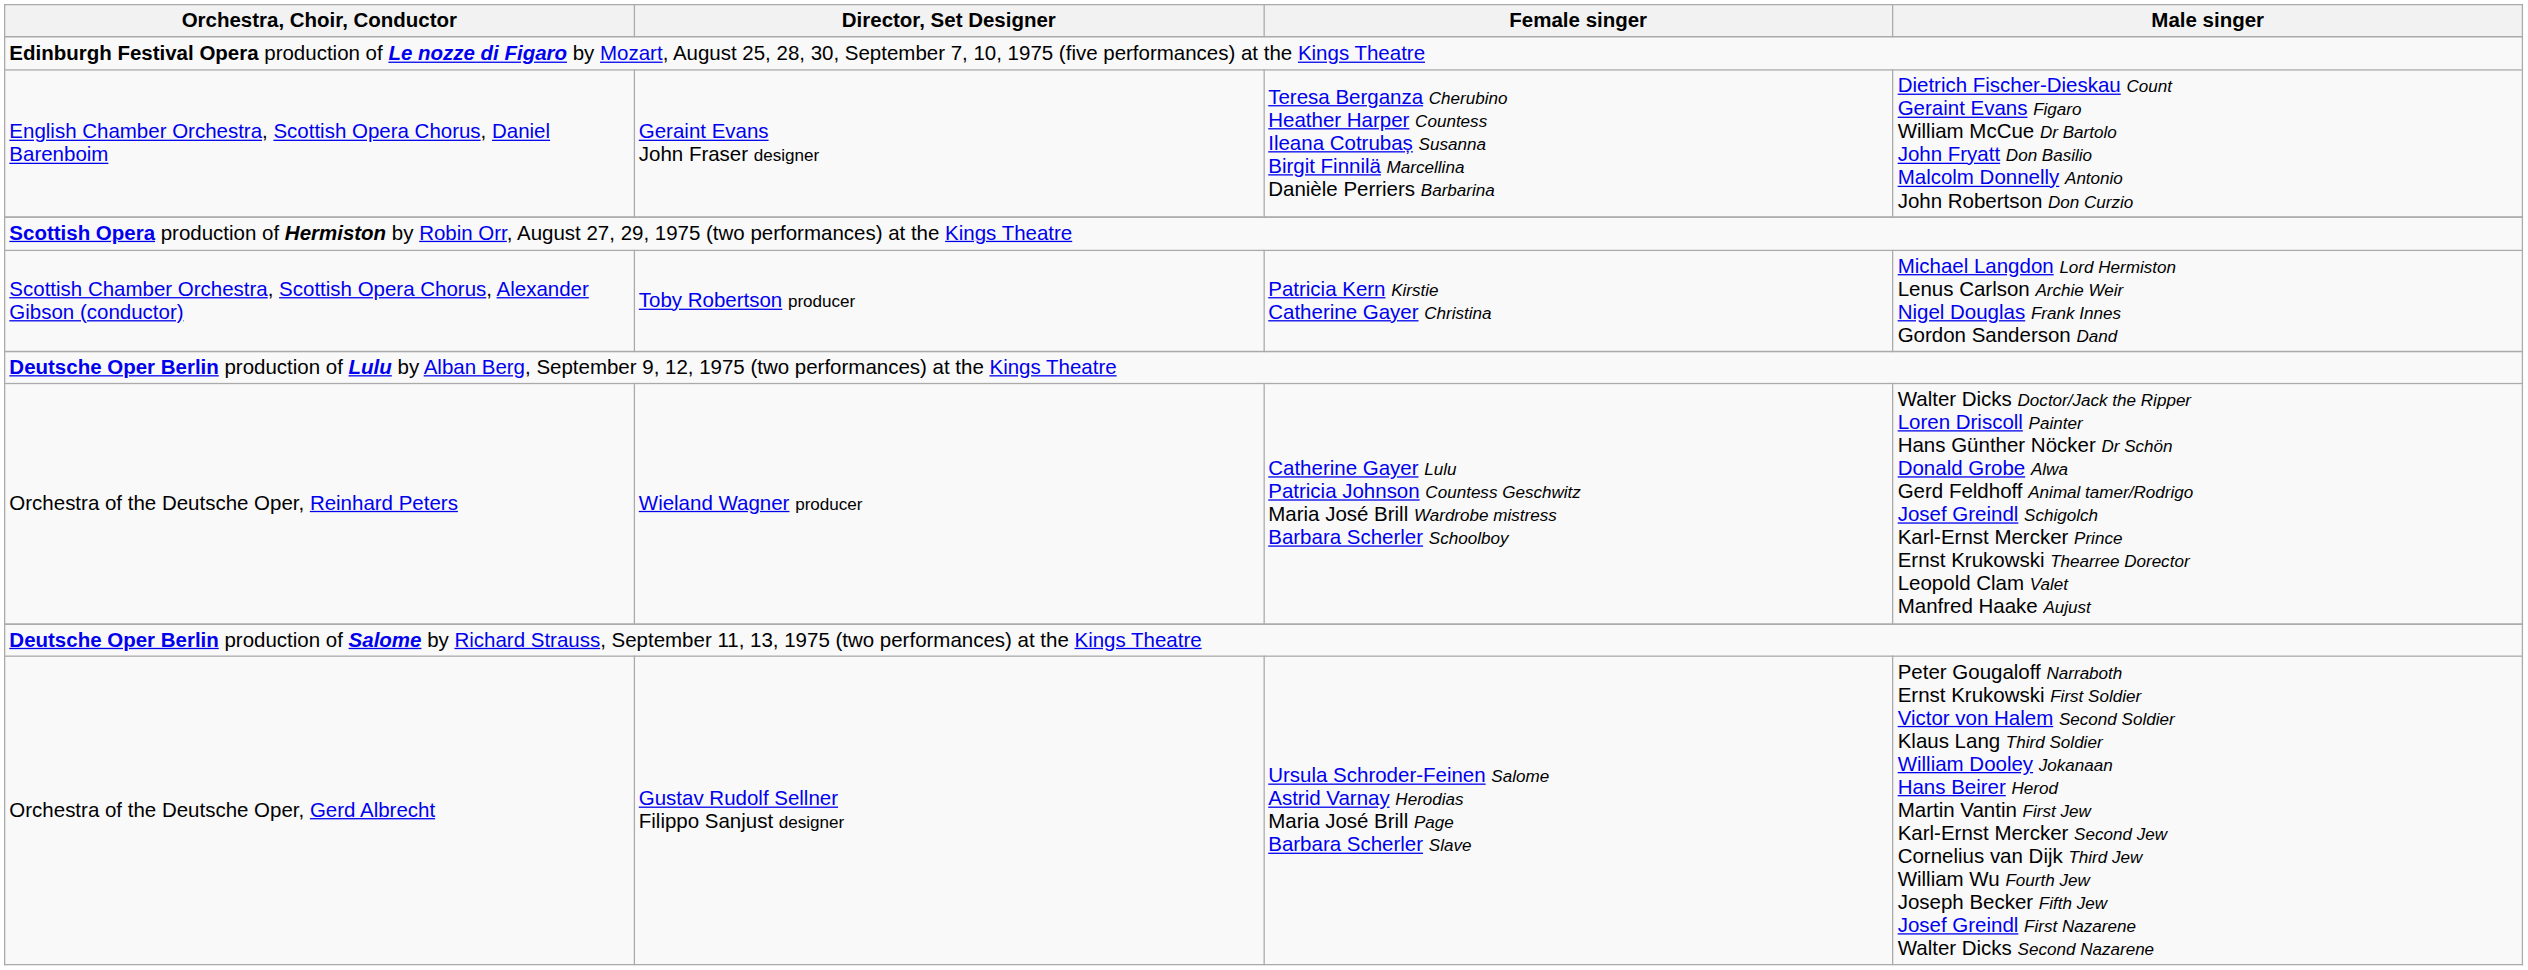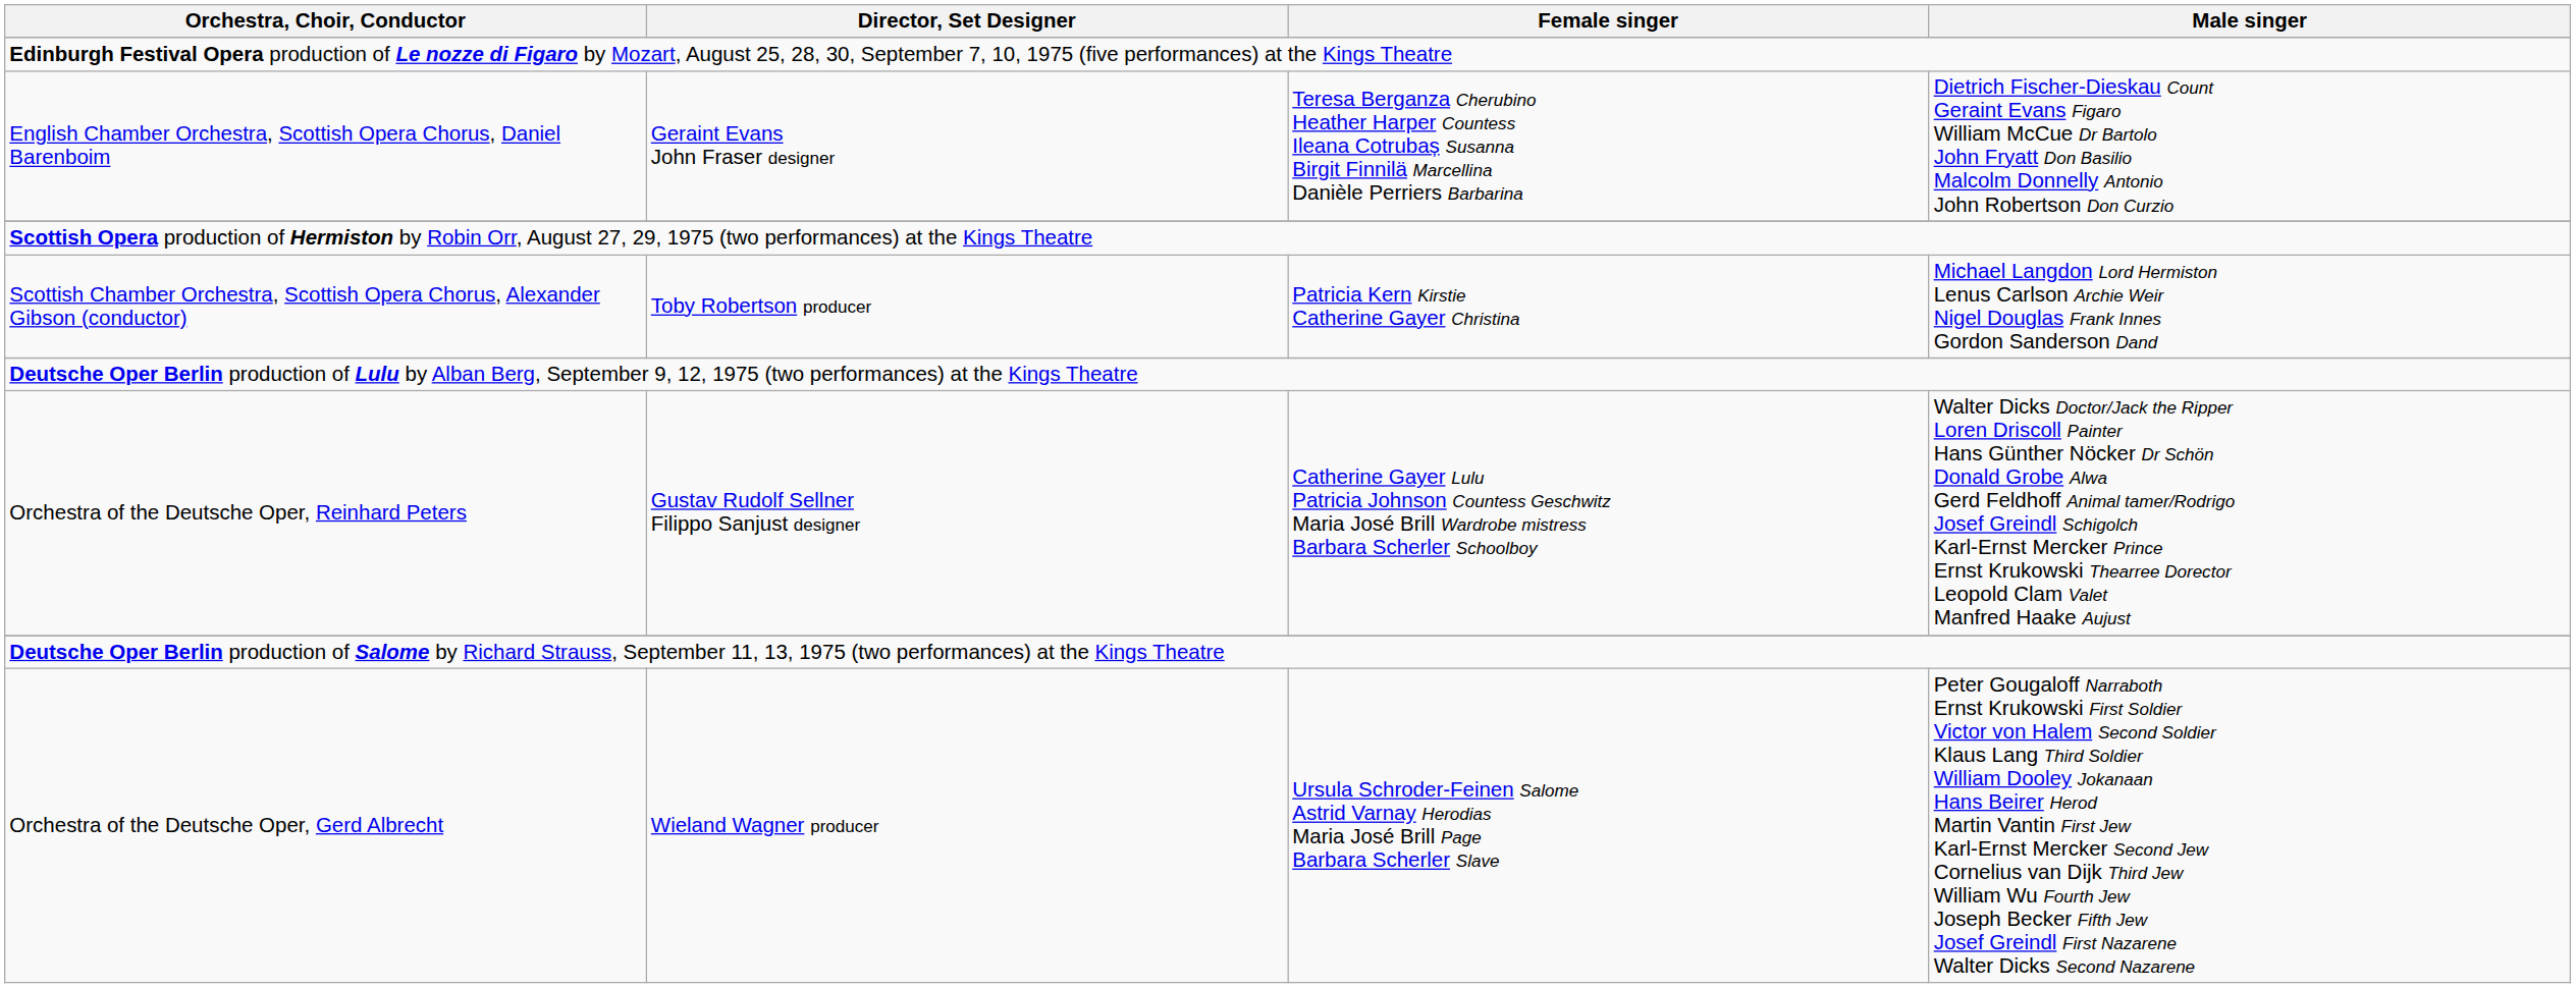 <table class="wikitable toptextcells">
 <tr class="hintergrundfarbe5">
 <th style="width:25%;">Orchestra, Choir, Conductor</th>
 <th style="width:25%;">Director, Set Designer</th>
 <th style="width:25%;">Female singer</th>
 <th style="width:25%;">Male singer</th>
 </tr>
 <tr>
 </tr>
 <tr class="hintergrundfarbe8">
 <td colspan="9"><strong>Edinburgh Festival Opera</strong> production of <strong><em><a href='#'>Le nozze di Figaro</a></em></strong> by <a href='#'>Mozart</a>, August 25, 28, 30, September 7, 10, 1975 (five performances) at the <a href='#'>Kings Theatre</a></td>
 </tr>
 <tr>
 <td><a href='#'>English Chamber Orchestra</a>, <a href='#'>Scottish Opera Chorus</a>, <a href='#'>Daniel Barenboim</a></td>
 <td><a href='#'>Geraint Evans</a><br>John Fraser <small>designer</small></td>
 <td><a href='#'>Teresa Berganza</a> <small><em>Cherubino</em></small><br><a href='#'>Heather Harper</a> <small><em>Countess</em></small><br><a href='#'>Ileana Cotrubaș</a> <small><em>Susanna</em></small><br><a href='#'>Birgit Finnilä</a> <small><em>Marcellina</em></small><br>Danièle Perriers <small><em>Barbarina</em></small></td>
 <td><a href='#'>Dietrich Fischer-Dieskau</a> <small><em>Count</em></small><br><a href='#'>Geraint Evans</a> <small><em>Figaro</em></small><br>William McCue <small><em>Dr Bartolo</em></small><br><a href='#'>John Fryatt</a> <small><em>Don Basilio</em></small><br><a href='#'>Malcolm Donnelly</a> <small><em>Antonio</em></small><br>John Robertson <small><em>Don Curzio</em></small></td>
 </tr>
 <tr>
 </tr>
 <tr class="hintergrundfarbe8">
 <td colspan="9"><strong><a href='#'>Scottish Opera</a></strong> production of <strong><em>Hermiston</em></strong> by <a href='#'>Robin Orr</a>, August 27, 29, 1975 (two performances) at the <a href='#'>Kings Theatre</a></td>
 </tr>
 <tr>
 <td><a href='#'>Scottish Chamber Orchestra</a>, <a href='#'>Scottish Opera Chorus</a>, <a href='#'>Alexander Gibson (conductor)</a></td>
 <td><a href='#'>Toby Robertson</a> <small>producer</small></td>
 <td><a href='#'>Patricia Kern</a> <small><em>Kirstie</em></small><br><a href='#'>Catherine Gayer</a> <small><em>Christina</em></small></td>
 <td><a href='#'>Michael Langdon</a> <small><em>Lord Hermiston</em></small><br>Lenus Carlson <small><em>Archie Weir</em></small><br><a href='#'>Nigel Douglas</a> <small><em>Frank Innes</em></small><br>Gordon Sanderson <small><em>Dand</em></small></td>
 </tr>
 <tr>
 </tr>
 <tr class="hintergrundfarbe8">
 <td colspan="9"><strong><a href='#'>Deutsche Oper Berlin</a> </strong> production of <strong><em><a href='#'>Lulu</a></em></strong> by <a href='#'>Alban Berg</a>, September 9, 12, 1975 (two performances) at the <a href='#'>Kings Theatre</a></td>
 </tr>
 <tr>
 <td>Orchestra of the Deutsche Oper, <a href='#'>Reinhard Peters</a></td>
-<td><a href='#'>Wieland Wagner</a> <small>producer</small></td>
+<td><a href='#'>Gustav Rudolf Sellner</a> <br>Filippo Sanjust <small>designer</small></td>
 <td><a href='#'>Catherine Gayer</a> <small><em>Lulu</em></small><br><a href='#'>Patricia Johnson</a> <small><em>Countess Geschwitz</em></small><br>Maria José Brill <small><em>Wardrobe mistress</em></small><br><a href='#'>Barbara Scherler</a> <small><em>Schoolboy</em></small></td>
 <td>Walter Dicks <small><em>Doctor/Jack the Ripper</em></small><br><a href='#'>Loren Driscoll</a> <small><em>Painter</em></small><br>Hans Günther Nöcker <small><em>Dr Schön</em></small><br><a href='#'>Donald Grobe</a> <small><em>Alwa</em></small><br>Gerd Feldhoff <small><em>Animal tamer/Rodrigo</em></small><br><a href='#'>Josef Greindl</a> <small><em>Schigolch</em></small><br>Karl-Ernst Mercker <small><em>Prince</em></small><br>Ernst Krukowski <small><em>Thearree Dorector</em></small><br>Leopold Clam <small><em>Valet</em></small><br>Manfred Haake <small><em>Aujust</em></small></td>
 </tr>
 <tr>
 </tr>
 <tr class="hintergrundfarbe8">
 <td colspan="9"><strong><a href='#'>Deutsche Oper Berlin</a></strong> production of <strong><em><a href='#'>Salome</a></em></strong> by <a href='#'>Richard Strauss</a>, September 11, 13, 1975 (two performances) at the <a href='#'>Kings Theatre</a></td>
 </tr>
 <tr>
 <td>Orchestra of the Deutsche Oper, <a href='#'>Gerd Albrecht</a></td>
-<td><a href='#'>Gustav Rudolf Sellner</a> <br>Filippo Sanjust <small>designer</small></td>
+<td><a href='#'>Wieland Wagner</a> <small>producer</small></td>
 <td><a href='#'>Ursula Schroder-Feinen</a> <small><em>Salome</em></small><br><a href='#'>Astrid Varnay</a> <small><em>Herodias</em></small><br>Maria José Brill <small><em>Page</em></small><br><a href='#'>Barbara Scherler</a> <small><em>Slave</em></small></td>
 <td>Peter Gougaloff <small><em>Narraboth</em></small><br>Ernst Krukowski <small><em>First Soldier</em></small><br><a href='#'>Victor von Halem</a> <small><em>Second Soldier</em></small><br>Klaus Lang <small><em>Third Soldier</em></small><br><a href='#'>William Dooley</a> <small><em>Jokanaan</em></small><br><a href='#'>Hans Beirer</a> <small><em>Herod</em></small><br>Martin Vantin <small><em>First Jew</em></small><br>Karl-Ernst Mercker <small><em>Second Jew</em></small><br>Cornelius van Dijk <small><em>Third Jew</em></small><br>William Wu <small><em>Fourth Jew</em></small><br>Joseph Becker <small><em>Fifth Jew</em></small><br><a href='#'>Josef Greindl</a> <small><em>First Nazarene</em></small><br>Walter Dicks <small><em>Second Nazarene</em></small></td>
 </tr>
 </table>
